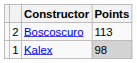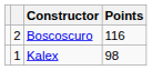 <table class="wikitable" style="font-size: 95%;">
 <tr>
 <th></th>
 <th></th>
 <th>Constructor</th>
 <th>Points</th>
 </tr>
 <tr>
 <td></td>
 <td align=center>2</td>
 <td> <a href='#'>Boscoscuro</a></td>
-<td align=left>113</td>
+<td align=left>116</td>
 </tr>
 <tr>
 <td></td>
 <td align=center>1</td>
 <td> <a href='#'>Kalex</a></td>
-<td align=left style="background: lightgrey;">98</td>
+<td align=left>98</td>
 </tr>
 </table>
